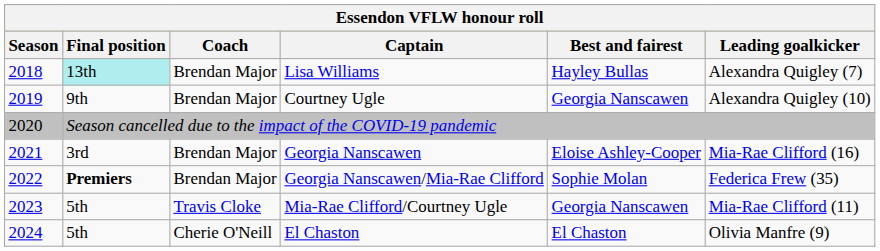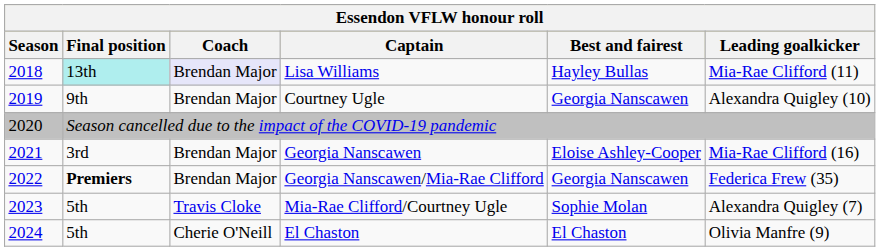 <table class="wikitable">
 <tr style=background:#bdb76b>
 <th colspan=9>Essendon VFLW honour roll</th>
 </tr>
 <tr style=background:#bdb76b>
 <th>Season</th>
 <th>Final position</th>
 <th>Coach</th>
 <th>Captain</th>
 <th>Best and fairest</th>
 <th>Leading goalkicker</th>
 </tr>
 <tr>
 <td><a href='#'>2018</a></td>
 <td style="background: paleturquoise;">13th</td>
-<td>Brendan Major</td>
+<td style="background: lavender;">Brendan Major</td>
 <td><a href='#'>Lisa Williams</a></td>
 <td><a href='#'>Hayley Bullas</a></td>
-<td>Alexandra Quigley (7)</td>
+<td><a href='#'>Mia-Rae Clifford</a> (11)</td>
 </tr>
 <tr>
 <td><a href='#'>2019</a></td>
 <td>9th</td>
 <td>Brendan Major</td>
 <td>Courtney Ugle</td>
 <td><a href='#'>Georgia Nanscawen</a></td>
 <td>Alexandra Quigley (10)</td>
 </tr>
 <tr style=background:#C0C0C0>
 <td>2020</td>
 <td colspan=6><em>Season cancelled due to the <a href='#'>impact of the COVID-19 pandemic</a></em></td>
 </tr>
 <tr>
 <td><a href='#'>2021</a></td>
 <td>3rd</td>
 <td>Brendan Major</td>
 <td><a href='#'>Georgia Nanscawen</a></td>
 <td><a href='#'>Eloise Ashley-Cooper</a></td>
 <td><a href='#'>Mia-Rae Clifford</a> (16)</td>
 </tr>
 <tr>
 <td><a href='#'>2022</a></td>
 <td><strong>Premiers</strong></td>
 <td>Brendan Major</td>
 <td><a href='#'>Georgia Nanscawen</a>/<a href='#'>Mia-Rae Clifford</a></td>
-<td><a href='#'>Sophie Molan</a></td>
+<td><a href='#'>Georgia Nanscawen</a></td>
 <td><a href='#'>Federica Frew</a> (35)</td>
 </tr>
 <tr>
 <td><a href='#'>2023</a></td>
 <td>5th</td>
 <td><a href='#'>Travis Cloke</a></td>
 <td><a href='#'>Mia-Rae Clifford</a>/Courtney Ugle</td>
-<td><a href='#'>Georgia Nanscawen</a></td>
-<td><a href='#'>Mia-Rae Clifford</a> (11)</td>
+<td><a href='#'>Sophie Molan</a></td>
+<td>Alexandra Quigley (7)</td>
 </tr>
 <tr>
 <td><a href='#'>2024</a></td>
 <td>5th</td>
 <td>Cherie O'Neill</td>
 <td><a href='#'>El Chaston</a></td>
 <td><a href='#'>El Chaston</a></td>
 <td>Olivia Manfre (9)</td>
 </tr>
 </table>
